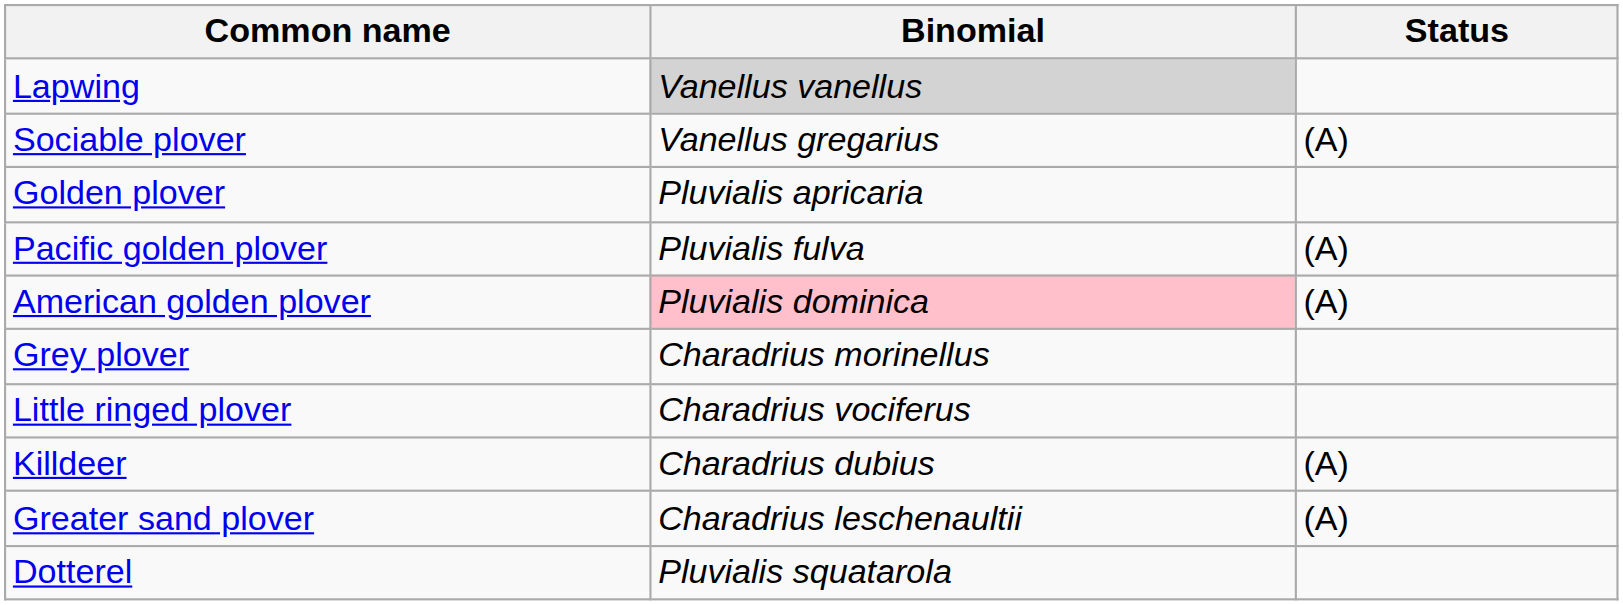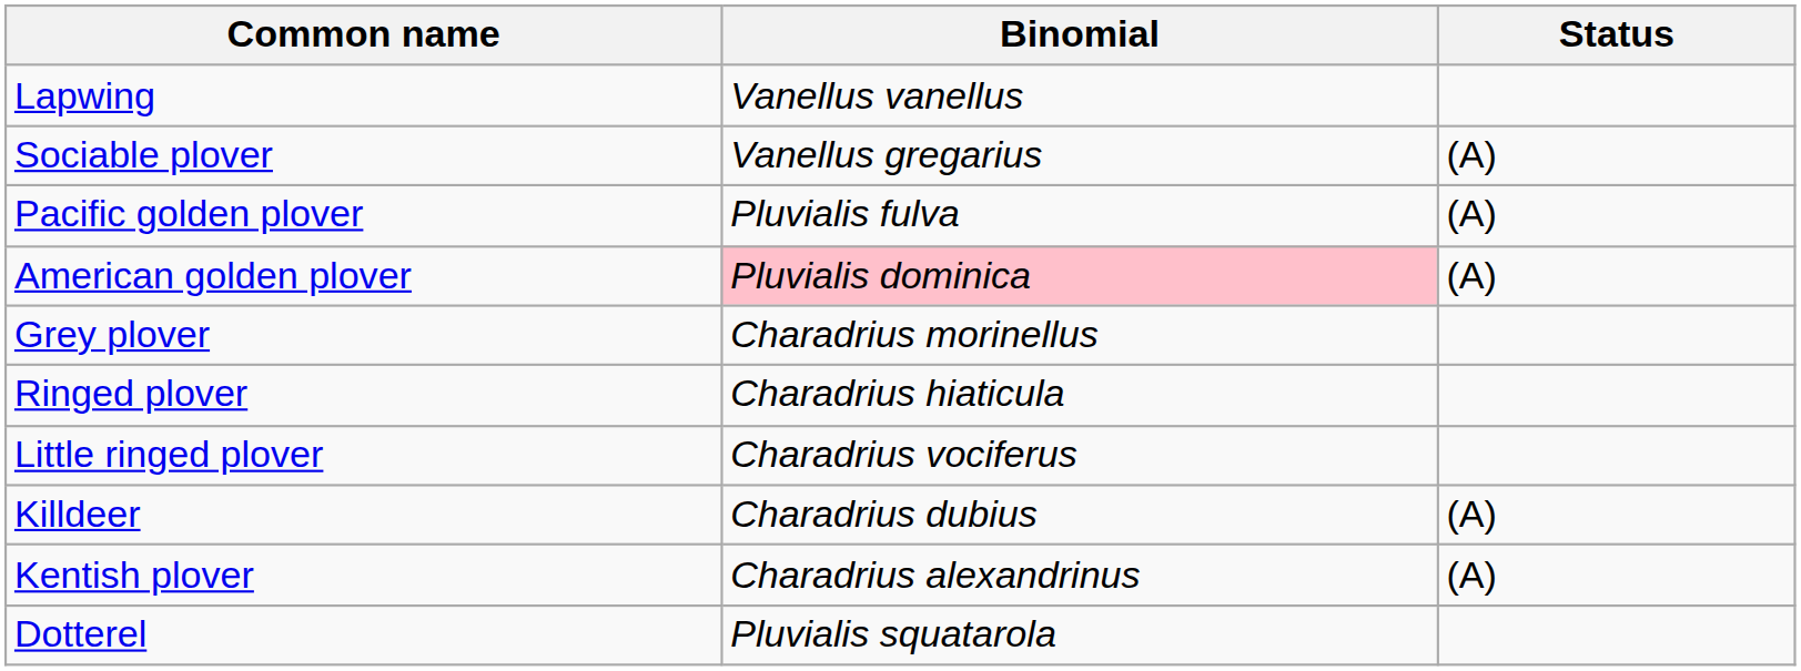 <table style="width:60%;" class="wikitable">
 <tr>
 <th width=40%>Common name</th>
 <th width=40%>Binomial</th>
 <th width=20%>Status</th>
 </tr>
 <tr>
 <td><a href='#'>Lapwing</a></td>
-<td style="background: lightgrey;"><em>Vanellus vanellus</em></td>
+<td><em>Vanellus vanellus</em></td>
 <td></td>
 </tr>
 <tr>
 <td><a href='#'>Sociable plover</a></td>
 <td><em>Vanellus gregarius</em></td>
 <td>(A)</td>
-</tr>
-<tr>
-<td><a href='#'>Golden plover</a></td>
-<td><em>Pluvialis apricaria</em></td>
-<td></td>
 </tr>
 <tr>
 <td><a href='#'>Pacific golden plover</a></td>
 <td><em>Pluvialis fulva</em></td>
 <td>(A)</td>
 </tr>
 <tr>
 <td><a href='#'>American golden plover</a></td>
 <td style="background: pink;"><em>Pluvialis dominica</em></td>
 <td>(A)</td>
 </tr>
 <tr>
 <td><a href='#'>Grey plover</a></td>
 <td><em>Charadrius morinellus</em></td>
 <td></td>
 </tr>
 <tr>
+<td><a href='#'>Ringed plover</a></td>
+<td><em>Charadrius hiaticula</em></td>
+<td></td>
+</tr>
+<tr>
 <td><a href='#'>Little ringed plover</a></td>
 <td><em>Charadrius vociferus</em></td>
 <td></td>
 </tr>
 <tr>
 <td><a href='#'>Killdeer</a></td>
 <td><em>Charadrius dubius</em></td>
 <td>(A)</td>
 </tr>
 <tr>
-<td><a href='#'>Greater sand plover</a></td>
-<td><em>Charadrius leschenaultii</em></td>
+<td><a href='#'>Kentish plover</a></td>
+<td><em>Charadrius alexandrinus</em></td>
 <td>(A)</td>
 </tr>
 <tr>
 <td><a href='#'>Dotterel</a></td>
 <td><em>Pluvialis squatarola</em></td>
 <td></td>
 </tr>
 </table>
